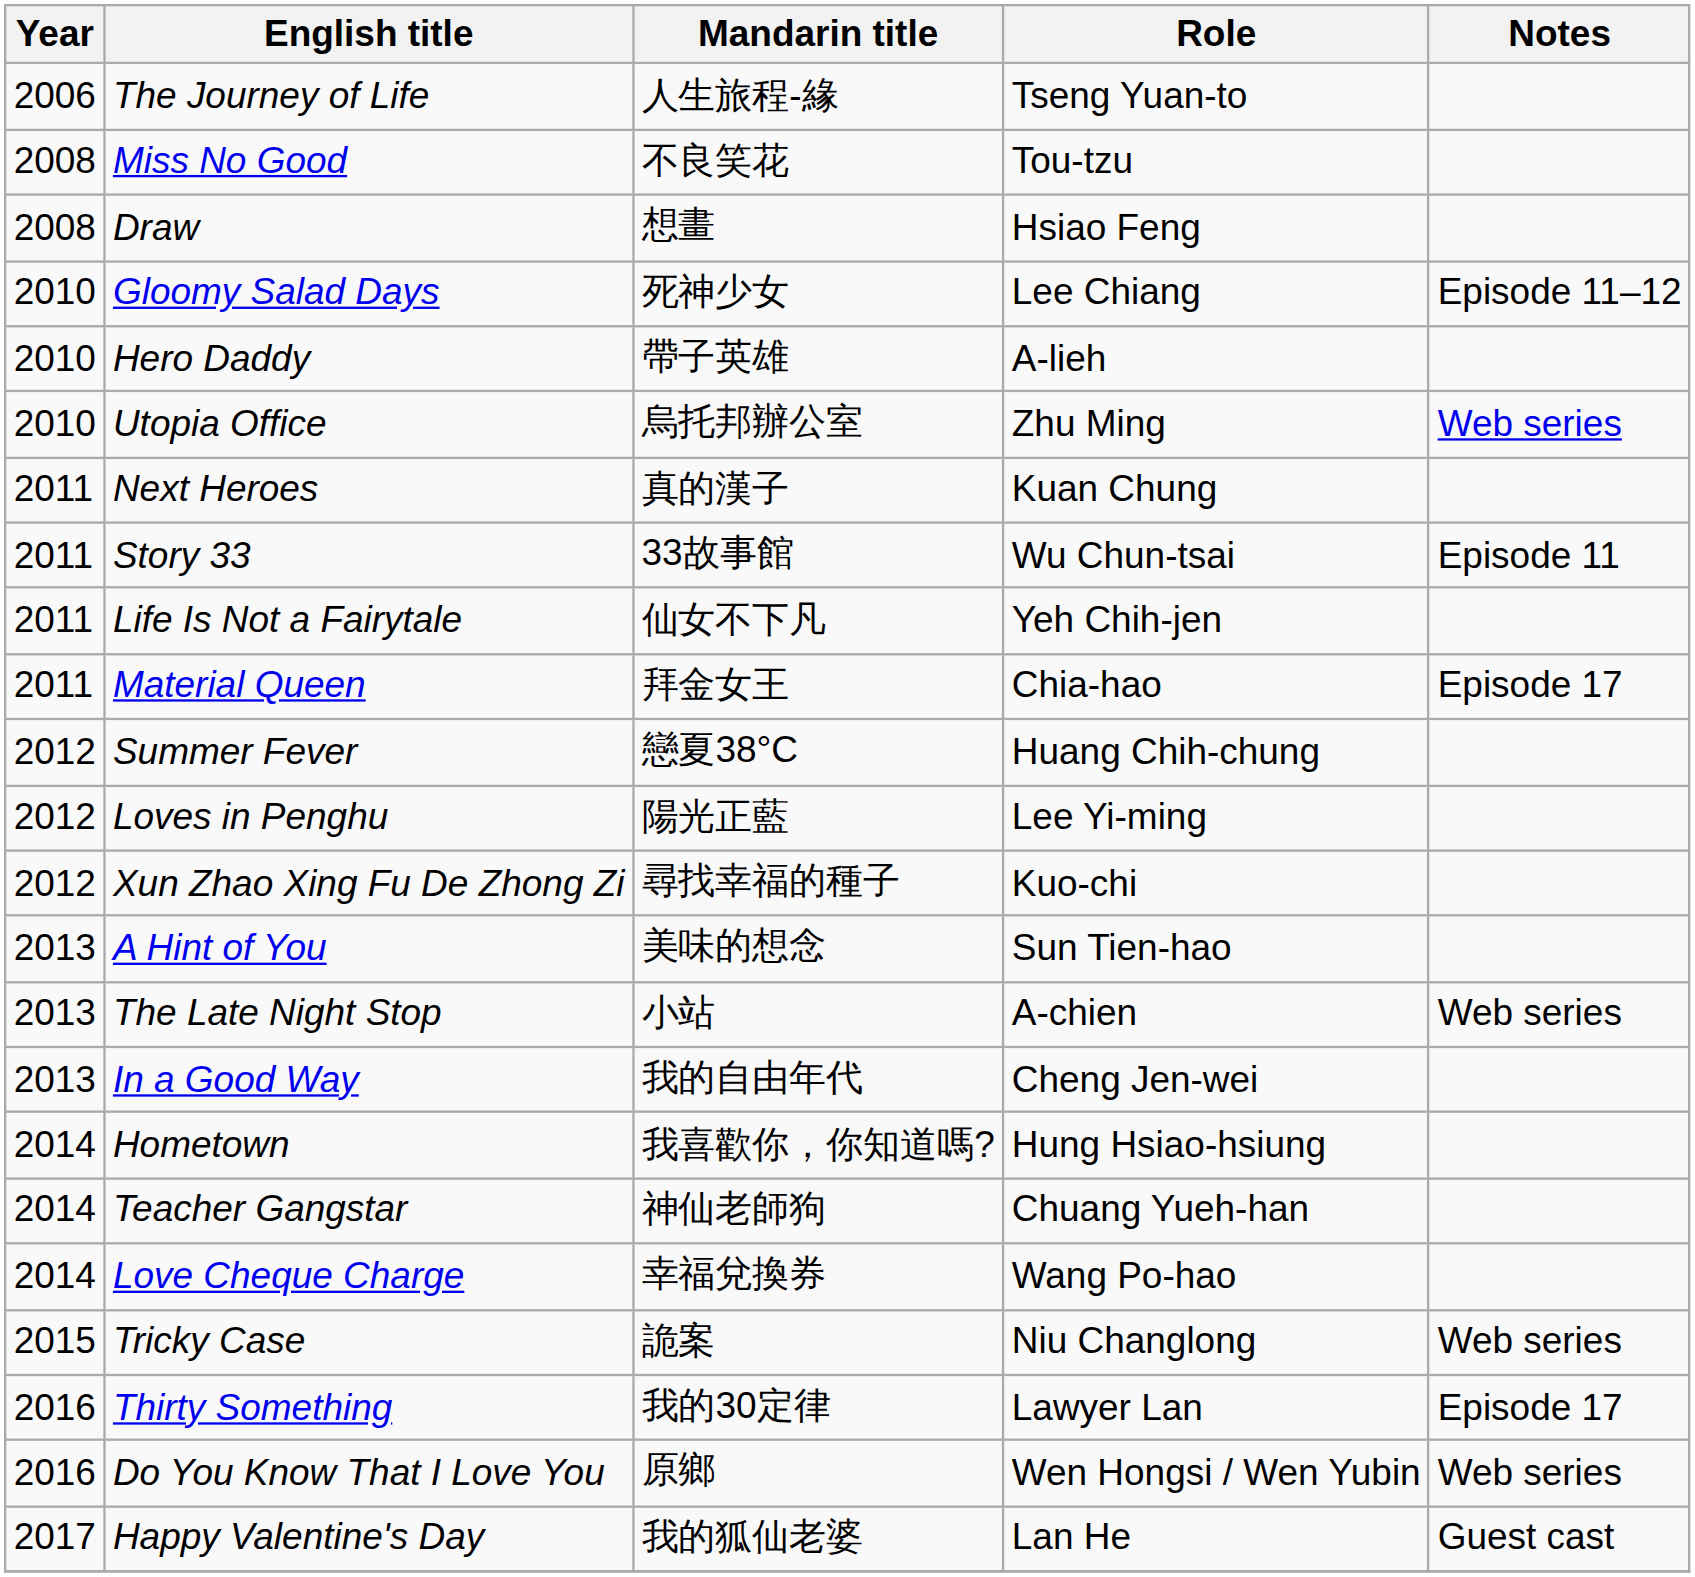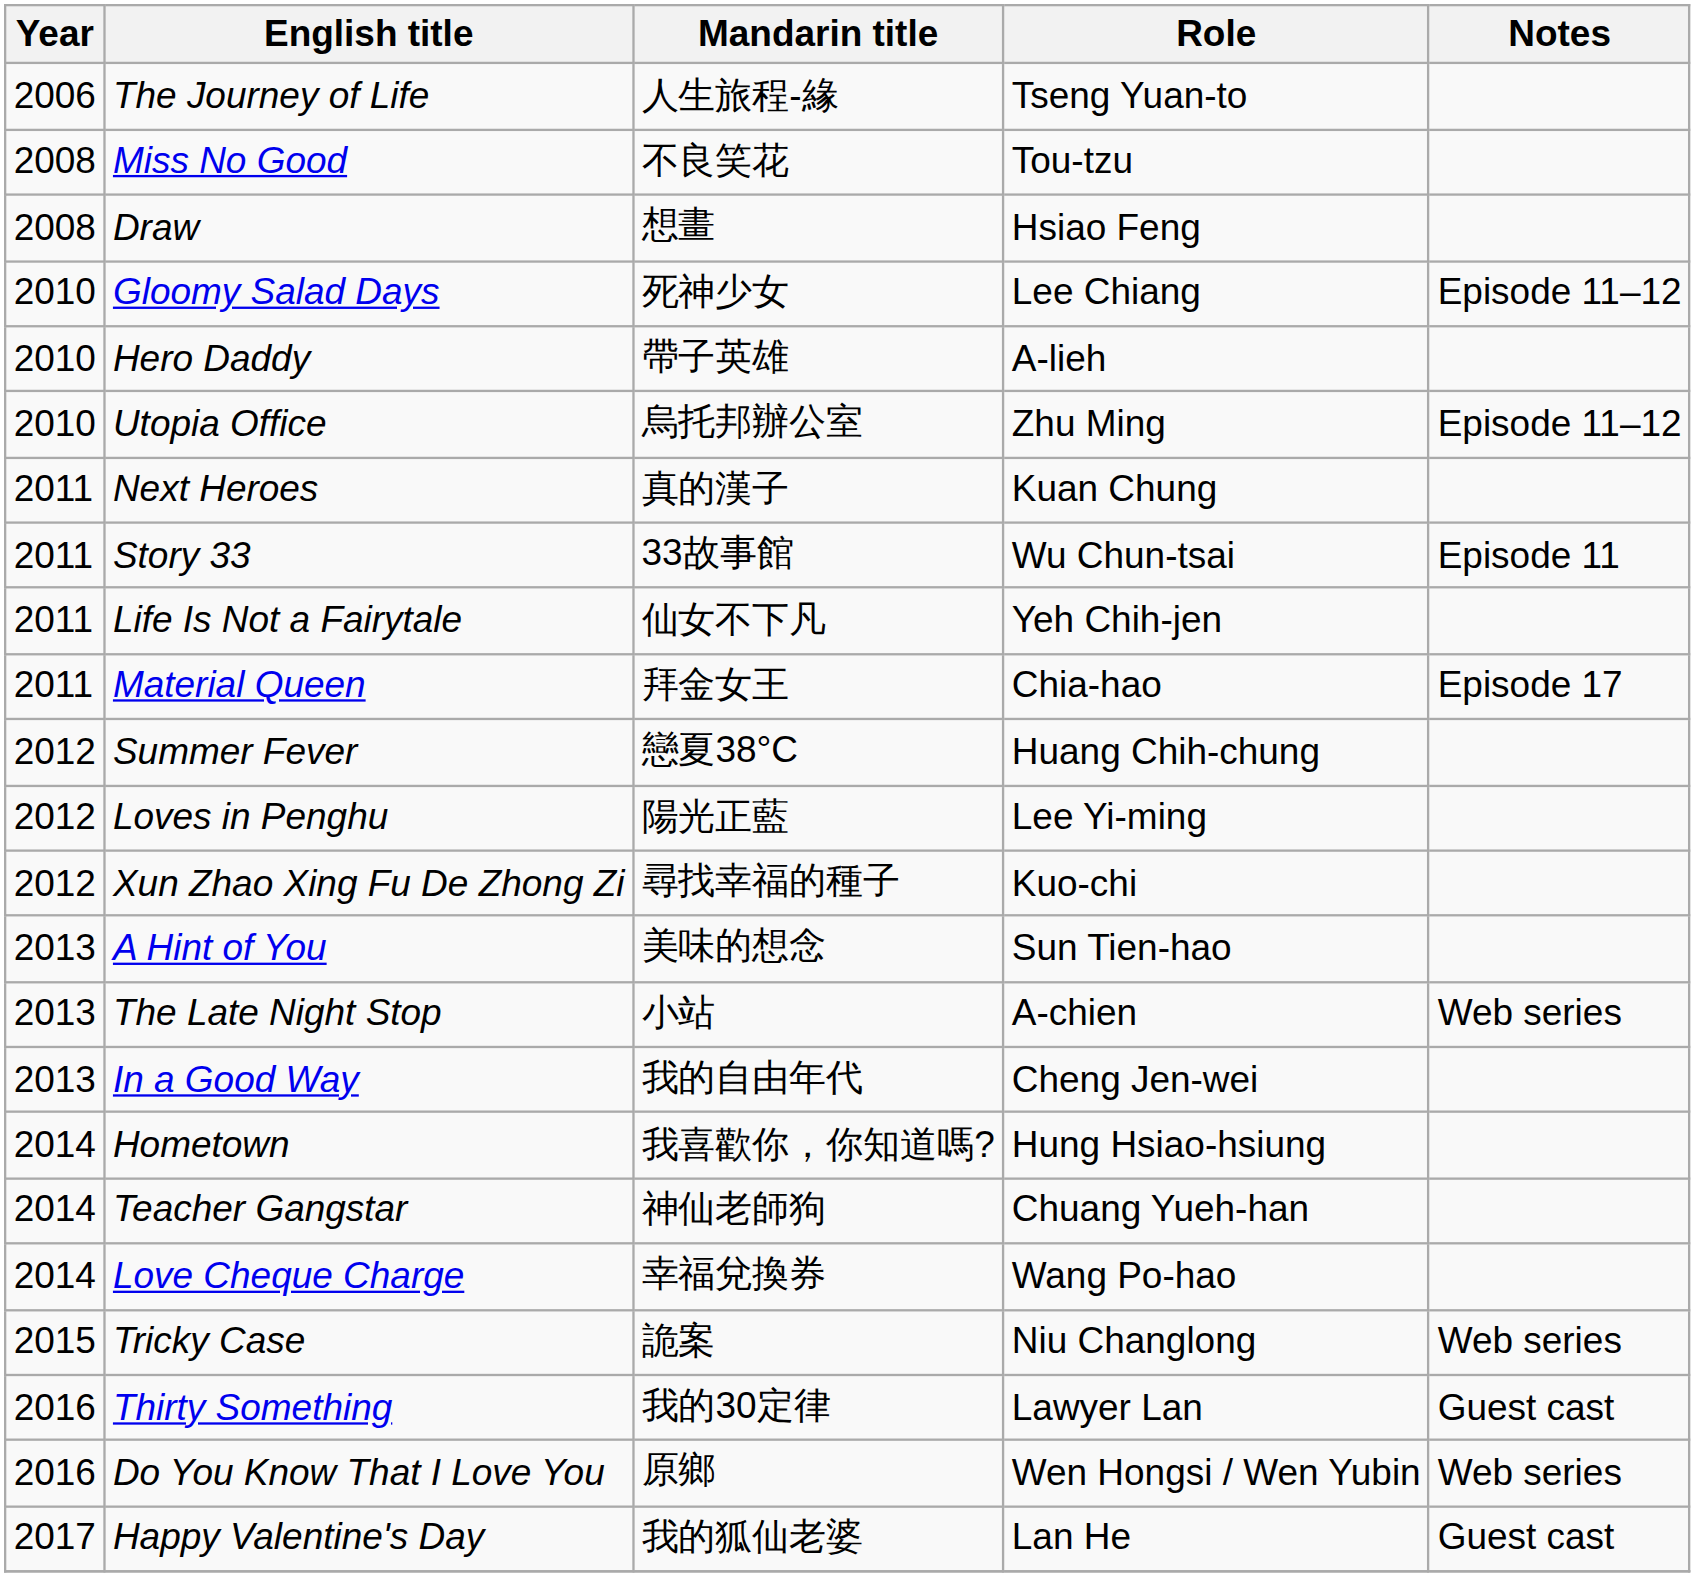 <table class="wikitable sortable">
 <tr>
 <th>Year</th>
 <th>English title</th>
 <th>Mandarin title</th>
 <th>Role</th>
 <th class="unsortable">Notes</th>
 </tr>
 <tr>
 <td>2006</td>
 <td><em>The Journey of Life</em></td>
 <td>人生旅程-緣</td>
 <td>Tseng Yuan-to</td>
 <td></td>
 </tr>
 <tr>
 <td>2008</td>
 <td><em><a href='#'>Miss No Good</a></em></td>
 <td>不良笑花</td>
 <td>Tou-tzu</td>
 <td></td>
 </tr>
 <tr>
 <td>2008</td>
 <td><em>Draw</em></td>
 <td>想畫</td>
 <td>Hsiao Feng</td>
 <td></td>
 </tr>
 <tr>
 <td>2010</td>
 <td><em><a href='#'>Gloomy Salad Days</a></em></td>
 <td>死神少女</td>
 <td>Lee Chiang</td>
 <td>Episode 11–12</td>
 </tr>
 <tr>
 <td>2010</td>
 <td><em>Hero Daddy</em></td>
 <td>帶子英雄</td>
 <td>A-lieh</td>
 <td></td>
 </tr>
 <tr>
 <td>2010</td>
 <td><em>Utopia Office</em></td>
 <td>烏托邦辦公室</td>
 <td>Zhu Ming</td>
-<td><a href='#'>Web series</a></td>
+<td>Episode 11–12</td>
 </tr>
 <tr>
 <td>2011</td>
 <td><em>Next Heroes</em></td>
 <td>真的漢子</td>
 <td>Kuan Chung</td>
 <td></td>
 </tr>
 <tr>
 <td>2011</td>
 <td><em>Story 33</em></td>
 <td>33故事館</td>
 <td>Wu Chun-tsai</td>
 <td>Episode 11</td>
 </tr>
 <tr>
 <td>2011</td>
 <td><em>Life Is Not a Fairytale</em></td>
 <td>仙女不下凡</td>
 <td>Yeh Chih-jen</td>
 <td></td>
 </tr>
 <tr>
 <td>2011</td>
 <td><em><a href='#'>Material Queen</a></em></td>
 <td>拜金女王</td>
 <td>Chia-hao</td>
 <td>Episode 17</td>
 </tr>
 <tr>
 <td>2012</td>
 <td><em>Summer Fever</em></td>
 <td>戀夏38°C</td>
 <td>Huang Chih-chung</td>
 <td></td>
 </tr>
 <tr>
 <td>2012</td>
 <td><em>Loves in Penghu</em></td>
 <td>陽光正藍</td>
 <td>Lee Yi-ming</td>
 <td></td>
 </tr>
 <tr>
 <td>2012</td>
 <td><em>Xun Zhao Xing Fu De Zhong Zi</em></td>
 <td>尋找幸福的種子</td>
 <td>Kuo-chi</td>
 <td></td>
 </tr>
 <tr>
 <td>2013</td>
 <td><em><a href='#'>A Hint of You</a></em></td>
 <td>美味的想念</td>
 <td>Sun Tien-hao</td>
 <td></td>
 </tr>
 <tr>
 <td>2013</td>
 <td><em>The Late Night Stop</em></td>
 <td>小站</td>
 <td>A-chien</td>
 <td>Web series</td>
 </tr>
 <tr>
 <td>2013</td>
 <td><em><a href='#'>In a Good Way</a></em></td>
 <td>我的自由年代</td>
 <td>Cheng Jen-wei</td>
 <td></td>
 </tr>
 <tr>
 <td>2014</td>
 <td><em>Hometown</em></td>
 <td>我喜歡你，你知道嗎?</td>
 <td>Hung Hsiao-hsiung</td>
 <td></td>
 </tr>
 <tr>
 <td>2014</td>
 <td><em>Teacher Gangstar</em></td>
 <td>神仙老師狗</td>
 <td>Chuang Yueh-han</td>
 <td></td>
 </tr>
 <tr>
 <td>2014</td>
 <td><em><a href='#'>Love Cheque Charge</a></em></td>
 <td>幸福兌換券</td>
 <td>Wang Po-hao</td>
 <td></td>
 </tr>
 <tr>
 <td>2015</td>
 <td><em>Tricky Case</em></td>
 <td>詭案</td>
 <td>Niu Changlong</td>
 <td>Web series</td>
 </tr>
 <tr>
 <td>2016</td>
 <td><em><a href='#'>Thirty Something</a></em></td>
 <td>我的30定律</td>
 <td>Lawyer Lan</td>
-<td>Episode 17</td>
+<td>Guest cast</td>
 </tr>
 <tr>
 <td>2016</td>
 <td><em>Do You Know That I Love You</em></td>
 <td>原鄉</td>
 <td>Wen Hongsi / Wen Yubin</td>
 <td>Web series</td>
 </tr>
 <tr>
 <td>2017</td>
 <td><em>Happy Valentine's Day</em></td>
 <td>我的狐仙老婆</td>
 <td>Lan He</td>
 <td>Guest cast</td>
 </tr>
 <tr>
 </tr>
 </table>
